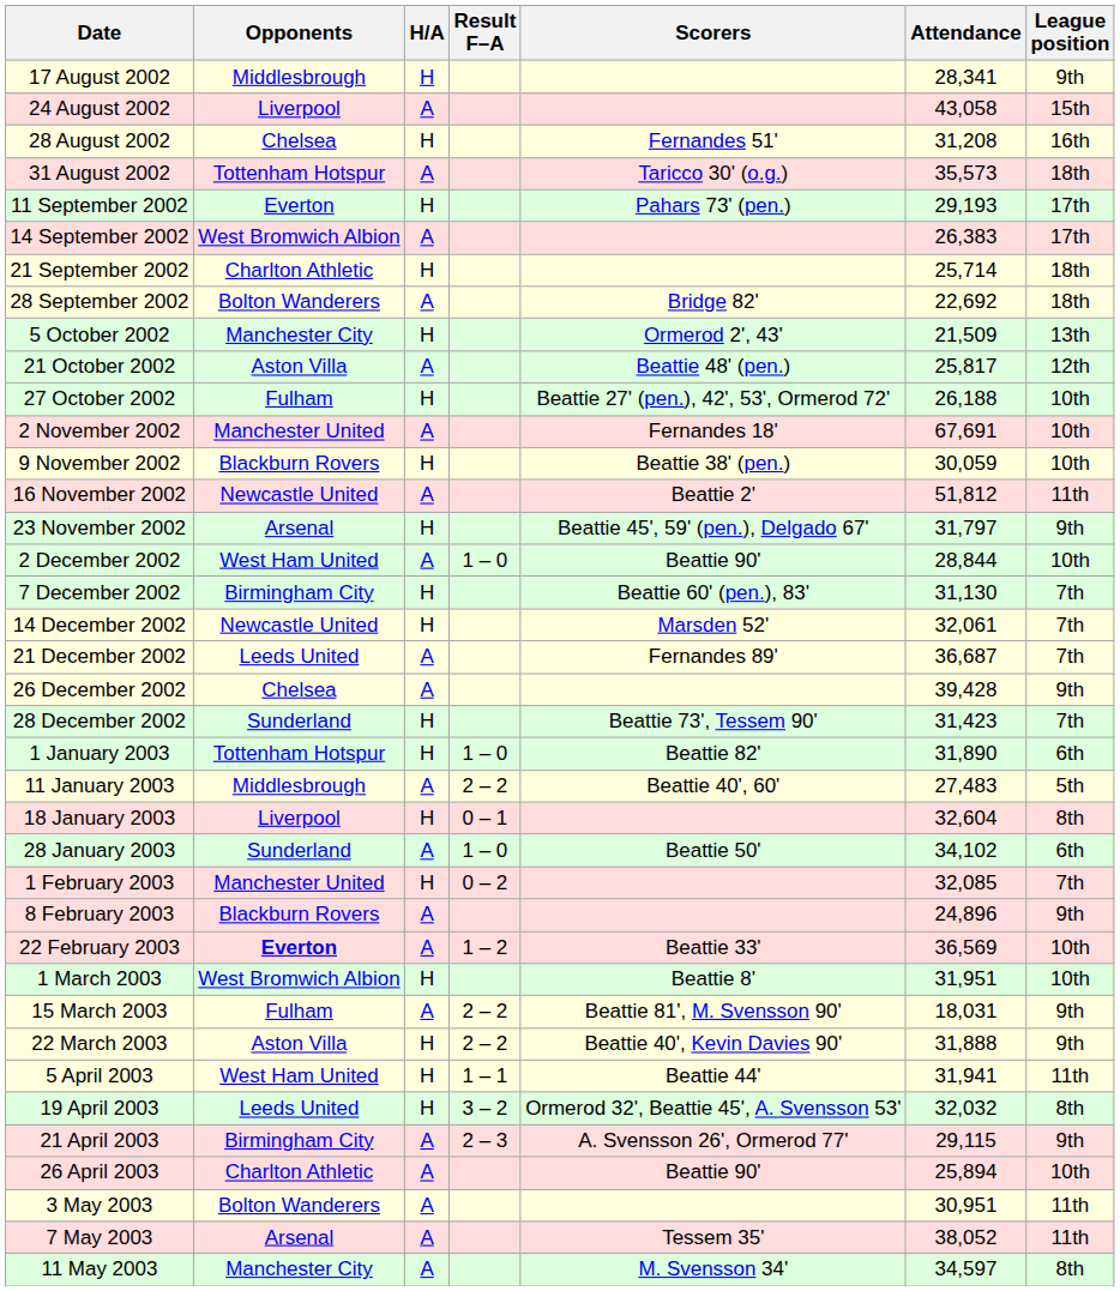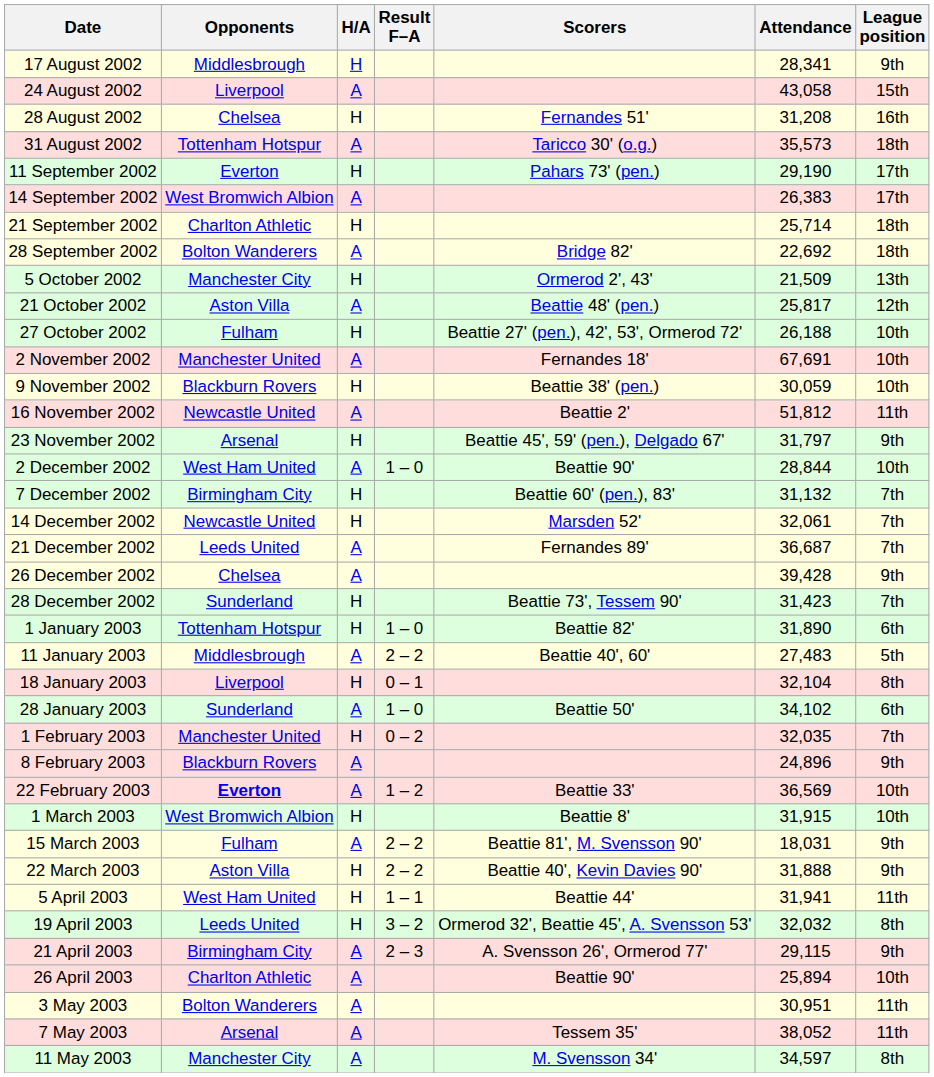 <table class="wikitable" style="text-align:center">
 <tr>
 <th>Date</th>
 <th>Opponents</th>
 <th>H/A</th>
 <th>Result<br>F–A</th>
 <th>Scorers</th>
 <th>Attendance</th>
 <th>League<br>position</th>
 </tr>
 <tr bgcolor="#ffffdd">
 <td>17 August 2002</td>
 <td><a href='#'>Middlesbrough</a></td>
 <td><a href='#'>H</a></td>
 <td></td>
 <td></td>
 <td>28,341</td>
 <td>9th</td>
 </tr>
 <tr bgcolor="#ffdddd">
 <td>24 August 2002</td>
 <td><a href='#'>Liverpool</a></td>
 <td><a href='#'>A</a></td>
 <td></td>
 <td></td>
 <td>43,058</td>
 <td>15th</td>
 </tr>
 <tr bgcolor="#ffffdd">
 <td>28 August 2002</td>
 <td><a href='#'>Chelsea</a></td>
 <td>H</td>
 <td></td>
 <td><a href='#'>Fernandes</a> 51'</td>
 <td>31,208</td>
 <td>16th</td>
 </tr>
 <tr bgcolor="#ffdddd">
 <td>31 August 2002</td>
 <td><a href='#'>Tottenham Hotspur</a></td>
 <td><a href='#'>A</a></td>
 <td></td>
 <td><a href='#'>Taricco</a> 30' (<a href='#'>o.g.</a>)</td>
 <td>35,573</td>
 <td>18th</td>
 </tr>
 <tr bgcolor="#ddffdd">
 <td>11 September 2002</td>
 <td><a href='#'>Everton</a></td>
 <td>H</td>
 <td></td>
 <td><a href='#'>Pahars</a> 73' (<a href='#'>pen.</a>)</td>
-<td>29,193</td>
+<td>29,190</td>
 <td>17th</td>
 </tr>
 <tr bgcolor="#ffdddd">
 <td>14 September 2002</td>
 <td><a href='#'>West Bromwich Albion</a></td>
 <td><a href='#'>A</a></td>
 <td></td>
 <td></td>
 <td>26,383</td>
 <td>17th</td>
 </tr>
 <tr bgcolor="#ffffdd">
 <td>21 September 2002</td>
 <td><a href='#'>Charlton Athletic</a></td>
 <td>H</td>
 <td></td>
 <td></td>
 <td>25,714</td>
 <td>18th</td>
 </tr>
 <tr bgcolor="#ffffdd">
 <td>28 September 2002</td>
 <td><a href='#'>Bolton Wanderers</a></td>
 <td><a href='#'>A</a></td>
 <td></td>
 <td><a href='#'>Bridge</a> 82'</td>
 <td>22,692</td>
 <td>18th</td>
 </tr>
 <tr bgcolor="#ddffdd">
 <td>5 October 2002</td>
 <td><a href='#'>Manchester City</a></td>
 <td>H</td>
 <td></td>
 <td><a href='#'>Ormerod</a> 2', 43'</td>
 <td>21,509</td>
 <td>13th</td>
 </tr>
 <tr bgcolor="#ddffdd">
 <td>21 October 2002</td>
 <td><a href='#'>Aston Villa</a></td>
 <td><a href='#'>A</a></td>
 <td></td>
 <td><a href='#'>Beattie</a> 48' (<a href='#'>pen.</a>)</td>
 <td>25,817</td>
 <td>12th</td>
 </tr>
 <tr bgcolor="#ddffdd">
 <td>27 October 2002</td>
 <td><a href='#'>Fulham</a></td>
 <td>H</td>
 <td></td>
 <td>Beattie 27' (<a href='#'>pen.</a>), 42', 53', Ormerod 72'</td>
 <td>26,188</td>
 <td>10th</td>
 </tr>
 <tr bgcolor="#ffdddd">
 <td>2 November 2002</td>
 <td><a href='#'>Manchester United</a></td>
 <td><a href='#'>A</a></td>
 <td></td>
 <td>Fernandes 18'</td>
 <td>67,691</td>
 <td>10th</td>
 </tr>
 <tr bgcolor="#ffffdd">
 <td>9 November 2002</td>
 <td><a href='#'>Blackburn Rovers</a></td>
 <td>H</td>
 <td></td>
 <td>Beattie 38' (<a href='#'>pen.</a>)</td>
 <td>30,059</td>
 <td>10th</td>
 </tr>
 <tr bgcolor="#ffdddd">
 <td>16 November 2002</td>
 <td><a href='#'>Newcastle United</a></td>
 <td><a href='#'>A</a></td>
 <td></td>
 <td>Beattie 2'</td>
 <td>51,812</td>
 <td>11th</td>
 </tr>
 <tr bgcolor="#ddffdd">
 <td>23 November 2002</td>
 <td><a href='#'>Arsenal</a></td>
 <td>H</td>
 <td></td>
 <td>Beattie 45', 59' (<a href='#'>pen.</a>), <a href='#'>Delgado</a> 67'</td>
 <td>31,797</td>
 <td>9th</td>
 </tr>
 <tr bgcolor="#ddffdd">
 <td>2 December 2002</td>
 <td><a href='#'>West Ham United</a></td>
 <td><a href='#'>A</a></td>
 <td>1 – 0</td>
 <td>Beattie 90'</td>
 <td>28,844</td>
 <td>10th</td>
 </tr>
 <tr bgcolor="#ddffdd">
 <td>7 December 2002</td>
 <td><a href='#'>Birmingham City</a></td>
 <td>H</td>
 <td></td>
 <td>Beattie 60' (<a href='#'>pen.</a>), 83'</td>
-<td>31,130</td>
+<td>31,132</td>
 <td>7th</td>
 </tr>
 <tr bgcolor="#ffffdd">
 <td>14 December 2002</td>
 <td><a href='#'>Newcastle United</a></td>
 <td>H</td>
 <td></td>
 <td><a href='#'>Marsden</a> 52'</td>
 <td>32,061</td>
 <td>7th</td>
 </tr>
 <tr bgcolor="#ffffdd">
 <td>21 December 2002</td>
 <td><a href='#'>Leeds United</a></td>
 <td><a href='#'>A</a></td>
 <td></td>
 <td>Fernandes 89'</td>
 <td>36,687</td>
 <td>7th</td>
 </tr>
 <tr bgcolor="#ffffdd">
 <td>26 December 2002</td>
 <td><a href='#'>Chelsea</a></td>
 <td><a href='#'>A</a></td>
 <td></td>
 <td></td>
 <td>39,428</td>
 <td>9th</td>
 </tr>
 <tr bgcolor="#ddffdd">
 <td>28 December 2002</td>
 <td><a href='#'>Sunderland</a></td>
 <td>H</td>
 <td></td>
 <td>Beattie 73', <a href='#'>Tessem</a> 90'</td>
 <td>31,423</td>
 <td>7th</td>
 </tr>
 <tr bgcolor="#ddffdd">
 <td>1 January 2003</td>
 <td><a href='#'>Tottenham Hotspur</a></td>
 <td>H</td>
 <td>1 – 0</td>
 <td>Beattie 82'</td>
 <td>31,890</td>
 <td>6th</td>
 </tr>
 <tr bgcolor="#ffffdd">
 <td>11 January 2003</td>
 <td><a href='#'>Middlesbrough</a></td>
 <td><a href='#'>A</a></td>
 <td>2 – 2</td>
 <td>Beattie 40', 60'</td>
 <td>27,483</td>
 <td>5th</td>
 </tr>
 <tr bgcolor="#ffdddd">
 <td>18 January 2003</td>
 <td><a href='#'>Liverpool</a></td>
 <td>H</td>
 <td>0 – 1</td>
 <td></td>
-<td>32,604</td>
+<td>32,104</td>
 <td>8th</td>
 </tr>
 <tr bgcolor="#ddffdd">
 <td>28 January 2003</td>
 <td><a href='#'>Sunderland</a></td>
 <td><a href='#'>A</a></td>
 <td>1 – 0</td>
 <td>Beattie 50'</td>
 <td>34,102</td>
 <td>6th</td>
 </tr>
 <tr bgcolor="#ffdddd">
 <td>1 February 2003</td>
 <td><a href='#'>Manchester United</a></td>
 <td>H</td>
 <td>0 – 2</td>
 <td></td>
-<td>32,085</td>
+<td>32,035</td>
 <td>7th</td>
 </tr>
 <tr bgcolor="#ffdddd">
 <td>8 February 2003</td>
 <td><a href='#'>Blackburn Rovers</a></td>
 <td><a href='#'>A</a></td>
 <td></td>
 <td></td>
 <td>24,896</td>
 <td>9th</td>
 </tr>
 <tr bgcolor="#ffdddd">
 <td>22 February 2003</td>
 <td><strong><a href='#'>Everton</a></strong></td>
 <td><a href='#'>A</a></td>
 <td>1 – 2</td>
 <td>Beattie 33'</td>
 <td>36,569</td>
 <td>10th</td>
 </tr>
 <tr bgcolor="#ddffdd">
 <td>1 March 2003</td>
 <td><a href='#'>West Bromwich Albion</a></td>
 <td>H</td>
 <td></td>
 <td>Beattie 8'</td>
-<td>31,951</td>
+<td>31,915</td>
 <td>10th</td>
 </tr>
 <tr bgcolor="#ffffdd">
 <td>15 March 2003</td>
 <td><a href='#'>Fulham</a></td>
 <td><a href='#'>A</a></td>
 <td>2 – 2</td>
 <td>Beattie 81', <a href='#'>M. Svensson</a> 90'</td>
 <td>18,031</td>
 <td>9th</td>
 </tr>
 <tr bgcolor="#ffffdd">
 <td>22 March 2003</td>
 <td><a href='#'>Aston Villa</a></td>
 <td>H</td>
 <td>2 – 2</td>
 <td>Beattie 40', <a href='#'>Kevin Davies</a> 90'</td>
 <td>31,888</td>
 <td>9th</td>
 </tr>
 <tr bgcolor="#ffffdd">
 <td>5 April 2003</td>
 <td><a href='#'>West Ham United</a></td>
 <td>H</td>
 <td>1 – 1</td>
 <td>Beattie 44'</td>
 <td>31,941</td>
 <td>11th</td>
 </tr>
 <tr bgcolor="#ddffdd">
 <td>19 April 2003</td>
 <td><a href='#'>Leeds United</a></td>
 <td>H</td>
 <td>3 – 2</td>
 <td>Ormerod 32', Beattie 45', <a href='#'>A. Svensson</a> 53'</td>
 <td>32,032</td>
 <td>8th</td>
 </tr>
 <tr bgcolor="#ffdddd">
 <td>21 April 2003</td>
 <td><a href='#'>Birmingham City</a></td>
 <td><a href='#'>A</a></td>
 <td>2 – 3</td>
 <td>A. Svensson 26', Ormerod 77'</td>
 <td>29,115</td>
 <td>9th</td>
 </tr>
 <tr bgcolor="#ffdddd">
 <td>26 April 2003</td>
 <td><a href='#'>Charlton Athletic</a></td>
 <td><a href='#'>A</a></td>
 <td></td>
 <td>Beattie 90'</td>
 <td>25,894</td>
 <td>10th</td>
 </tr>
 <tr bgcolor="#ffffdd">
 <td>3 May 2003</td>
 <td><a href='#'>Bolton Wanderers</a></td>
 <td><a href='#'>A</a></td>
 <td></td>
 <td></td>
 <td>30,951</td>
 <td>11th</td>
 </tr>
 <tr bgcolor="#ffdddd">
 <td>7 May 2003</td>
 <td><a href='#'>Arsenal</a></td>
 <td><a href='#'>A</a></td>
 <td></td>
 <td>Tessem 35'</td>
 <td>38,052</td>
 <td>11th</td>
 </tr>
 <tr bgcolor="#ddffdd">
 <td>11 May 2003</td>
 <td><a href='#'>Manchester City</a></td>
 <td><a href='#'>A</a></td>
 <td></td>
 <td><a href='#'>M. Svensson</a> 34'</td>
 <td>34,597</td>
 <td>8th</td>
 </tr>
 </table>
